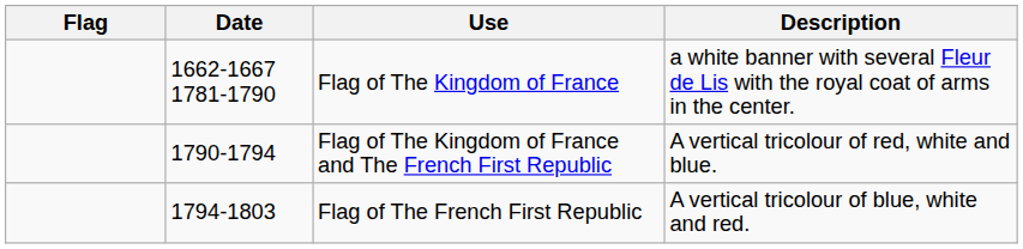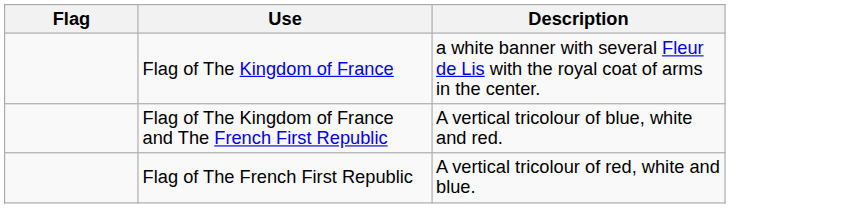 <table class="wikitable">
 <tr>
 <th style="width:110px;">Flag</th>
-<th style="width:100px;">Date</th>
 <th style="width:250px;">Use</th>
 <th style="width:250px;">Description</th>
 </tr>
 <tr>
 <td></td>
-<td>1662-1667<br>1781-1790</td>
 <td>Flag of The <a href='#'>Kingdom of France</a></td>
 <td>a white banner with several <a href='#'>Fleur de Lis</a> with the royal coat of arms in the center.</td>
 </tr>
 <tr>
 <td></td>
-<td>1790-1794</td>
 <td>Flag of The Kingdom of France and The <a href='#'>French First Republic</a></td>
-<td>A vertical tricolour of red, white and blue.</td>
+<td>A vertical tricolour of blue, white and red.</td>
 </tr>
 <tr>
 <td></td>
-<td>1794-1803</td>
 <td>Flag of The French First Republic</td>
-<td>A vertical tricolour of blue, white and red.</td>
+<td>A vertical tricolour of red, white and blue.</td>
 </tr>
 </table>
